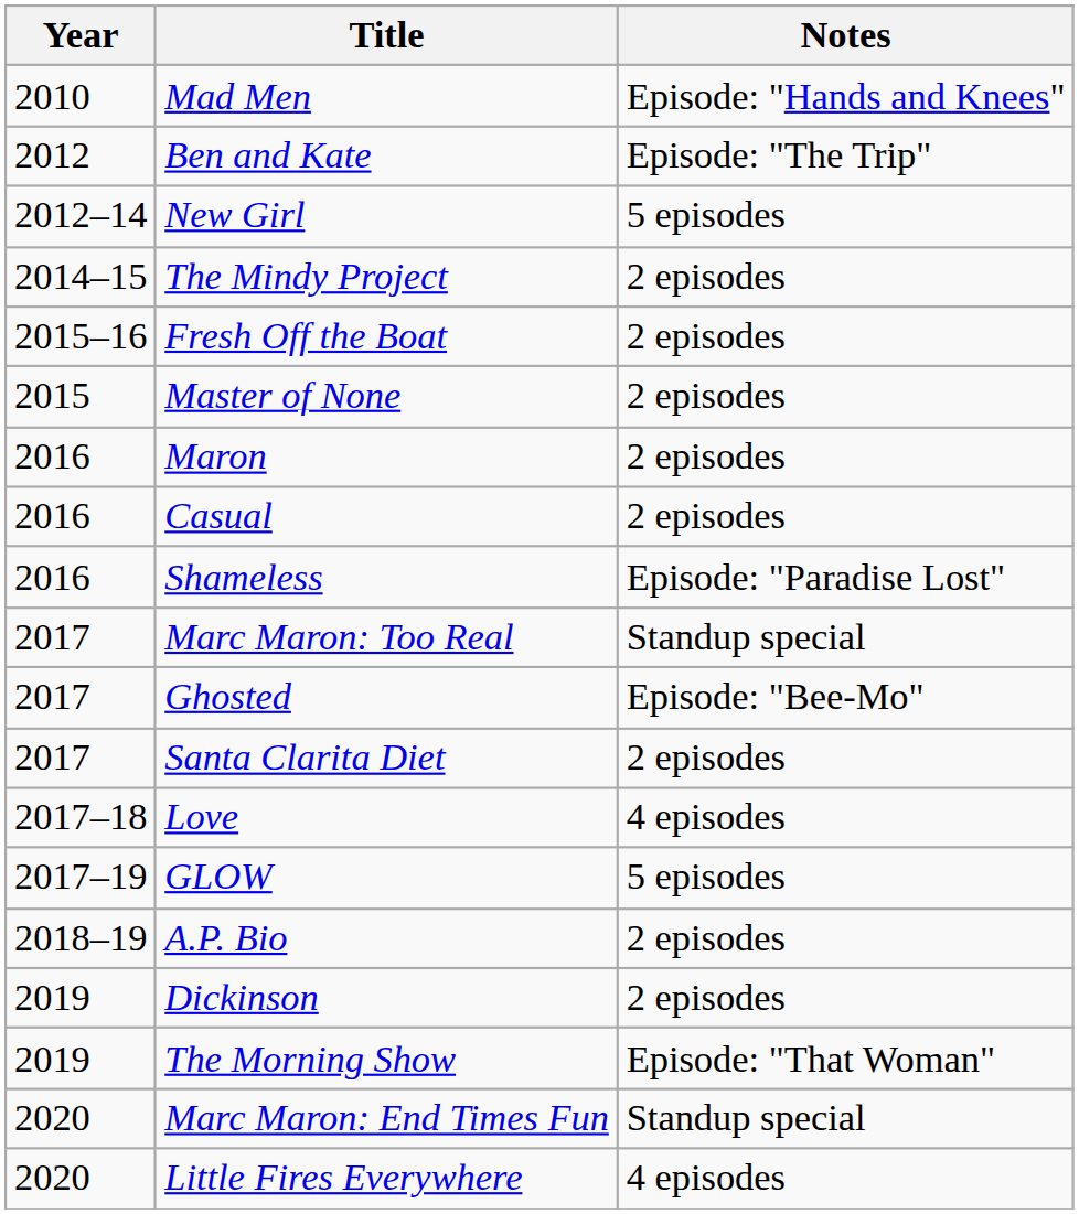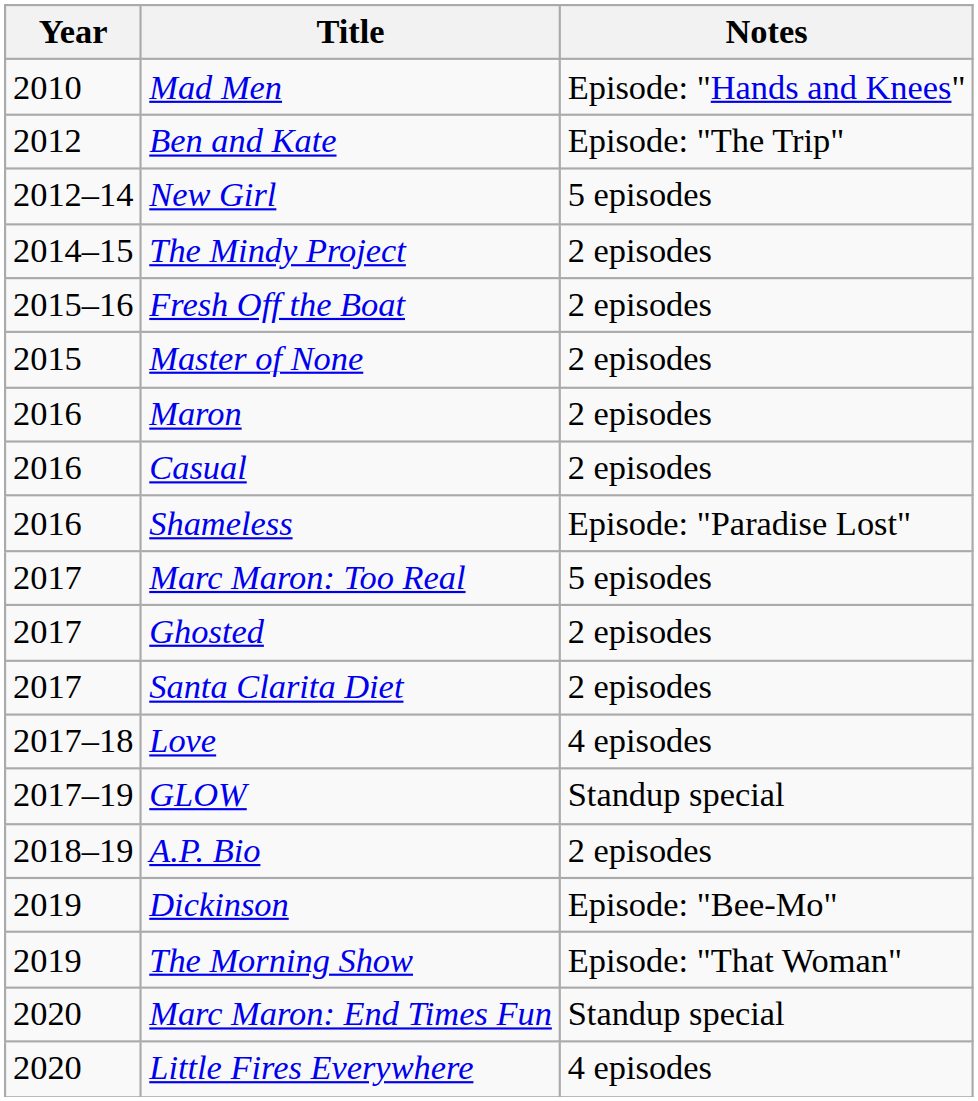 <table class="wikitable">
 <tr>
 <th scope="col">Year</th>
 <th scope="col">Title</th>
 <th scope="col">Notes</th>
 </tr>
 <tr>
 <td>2010</td>
 <td><em><a href='#'>Mad Men</a></em></td>
 <td>Episode: "<a href='#'>Hands and Knees</a>"</td>
 </tr>
 <tr>
 <td>2012</td>
 <td><em><a href='#'>Ben and Kate</a></em></td>
 <td>Episode: "The Trip"</td>
 </tr>
 <tr>
 <td>2012–14</td>
 <td><em><a href='#'>New Girl</a></em></td>
 <td>5 episodes</td>
 </tr>
 <tr>
 <td>2014–15</td>
 <td><em><a href='#'>The Mindy Project</a></em></td>
 <td>2 episodes</td>
 </tr>
 <tr>
 <td>2015–16</td>
 <td><em><a href='#'>Fresh Off the Boat</a></em></td>
 <td>2 episodes</td>
 </tr>
 <tr>
 <td>2015</td>
 <td><em><a href='#'>Master of None</a></em></td>
 <td>2 episodes</td>
 </tr>
 <tr>
 <td>2016</td>
 <td><em><a href='#'>Maron</a></em></td>
 <td>2 episodes</td>
 </tr>
 <tr>
 <td>2016</td>
 <td><em><a href='#'>Casual</a></em></td>
 <td>2 episodes</td>
 </tr>
 <tr>
 <td>2016</td>
 <td><em><a href='#'>Shameless</a></em></td>
 <td>Episode: "Paradise Lost"</td>
 </tr>
 <tr>
 <td>2017</td>
 <td><em><a href='#'>Marc Maron: Too Real</a></em></td>
-<td>Standup special</td>
+<td>5 episodes</td>
 </tr>
 <tr>
 <td>2017</td>
 <td><em><a href='#'>Ghosted</a></em></td>
-<td>Episode: "Bee-Mo"</td>
+<td>2 episodes</td>
 </tr>
 <tr>
 <td>2017</td>
 <td><em><a href='#'>Santa Clarita Diet</a></em></td>
 <td>2 episodes</td>
 </tr>
 <tr>
 <td>2017–18</td>
 <td><em><a href='#'>Love</a></em></td>
 <td>4 episodes</td>
 </tr>
 <tr>
 <td>2017–19</td>
 <td><em><a href='#'>GLOW</a></em></td>
-<td>5 episodes</td>
+<td>Standup special</td>
 </tr>
 <tr>
 <td>2018–19</td>
 <td><em><a href='#'>A.P. Bio</a></em></td>
 <td>2 episodes</td>
 </tr>
 <tr>
 <td>2019</td>
 <td><em><a href='#'>Dickinson</a></em></td>
-<td>2 episodes</td>
+<td>Episode: "Bee-Mo"</td>
 </tr>
 <tr>
 <td>2019</td>
 <td><em><a href='#'>The Morning Show</a></em></td>
 <td>Episode: "That Woman"</td>
 </tr>
 <tr>
 <td>2020</td>
 <td><em><a href='#'>Marc Maron: End Times Fun</a></em></td>
 <td>Standup special</td>
 </tr>
 <tr>
 <td>2020</td>
 <td><em><a href='#'>Little Fires Everywhere</a></em></td>
 <td>4 episodes</td>
 </tr>
 </table>
